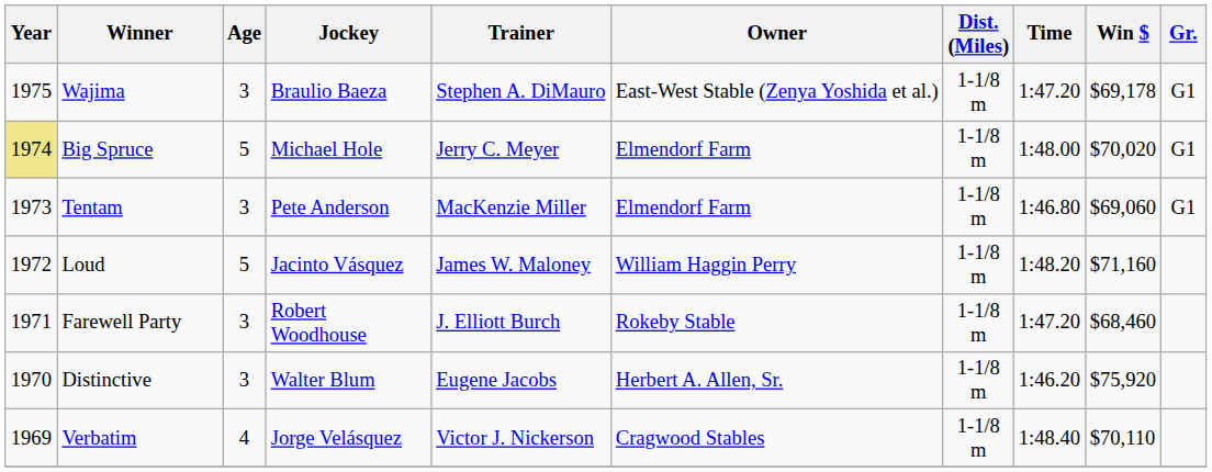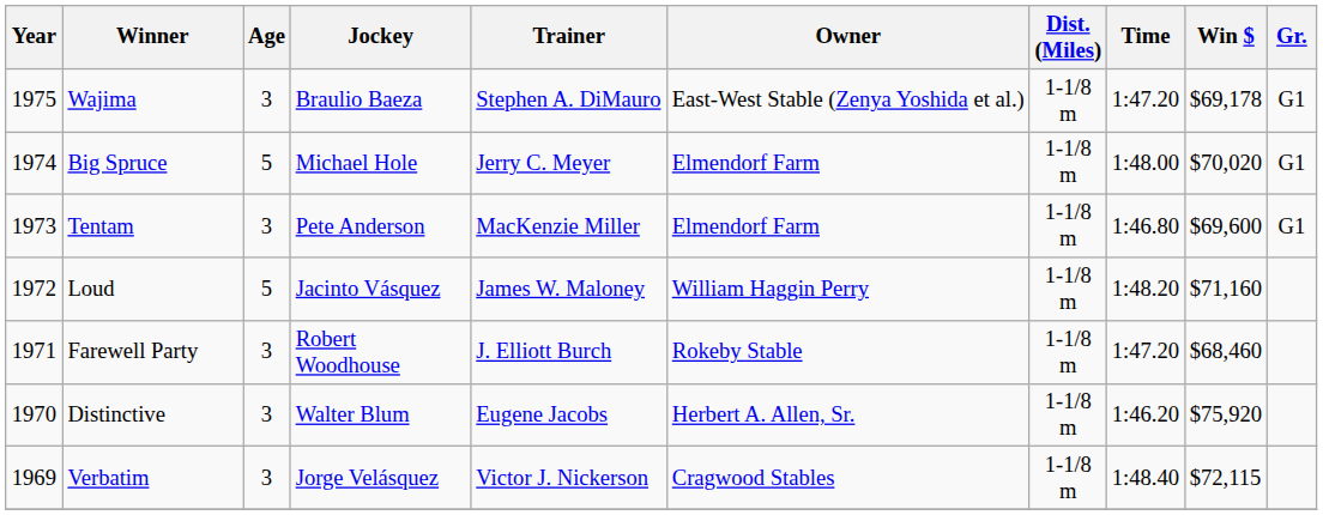 <table class="wikitable sortable" style="font-size:90%">
 <tr>
 <th style="width:30px">Year</th>
 <th style="width:110px">Winner</th>
 <th style="width:20px">Age</th>
 <th style="width:110px">Jockey</th>
 <th style="width:120px">Trainer</th>
 <th>Owner<br></th>
 <th style="width:25px"><a href='#'>Dist.</a><br> <span>(<a href='#'>Miles</a>)</span></th>
 <th style="width:25px">Time</th>
 <th style="width:35px">Win <a href='#'>$</a></th>
 <th style="width:25px"><a href='#'>Gr.</a></th>
 </tr>
 <tr>
 <td align=center>1975</td>
 <td><a href='#'>Wajima</a></td>
 <td align=center>3</td>
 <td><a href='#'>Braulio Baeza</a></td>
 <td><a href='#'>Stephen A. DiMauro</a></td>
 <td>East-West Stable (<a href='#'>Zenya Yoshida</a> et al.)</td>
 <td align=center>1-1/8 m</td>
 <td>1:47.20</td>
 <td>$69,178</td>
 <td align=center>G1</td>
 </tr>
 <tr>
-<td align=center style="background: khaki;">1974</td>
+<td align=center>1974</td>
 <td><a href='#'>Big Spruce</a></td>
 <td align=center>5</td>
 <td><a href='#'>Michael Hole</a></td>
 <td><a href='#'>Jerry C. Meyer</a></td>
 <td><a href='#'>Elmendorf Farm</a></td>
 <td align=center>1-1/8 m</td>
 <td>1:48.00</td>
 <td>$70,020</td>
 <td align=center>G1</td>
 </tr>
 <tr>
 <td align=center>1973</td>
 <td><a href='#'>Tentam</a></td>
 <td align=center>3</td>
 <td><a href='#'>Pete Anderson</a></td>
 <td><a href='#'>MacKenzie Miller</a></td>
 <td><a href='#'>Elmendorf Farm</a></td>
 <td align=center>1-1/8 m</td>
 <td>1:46.80</td>
-<td>$69,060</td>
+<td>$69,600</td>
 <td align=center>G1</td>
 </tr>
 <tr>
 <td align=center>1972</td>
 <td>Loud</td>
 <td align=center>5</td>
 <td><a href='#'>Jacinto Vásquez</a></td>
 <td><a href='#'>James W. Maloney</a></td>
 <td><a href='#'>William Haggin Perry</a></td>
 <td align=center>1-1/8 m</td>
 <td>1:48.20</td>
 <td>$71,160</td>
 <td></td>
 </tr>
 <tr>
 <td align=center>1971</td>
 <td>Farewell Party</td>
 <td align=center>3</td>
 <td><a href='#'>Robert Woodhouse</a></td>
 <td><a href='#'>J. Elliott Burch</a></td>
 <td><a href='#'>Rokeby Stable</a></td>
 <td align=center>1-1/8 m</td>
 <td>1:47.20</td>
 <td>$68,460</td>
 <td></td>
 </tr>
 <tr>
 <td align=center>1970</td>
 <td>Distinctive</td>
 <td align=center>3</td>
 <td><a href='#'>Walter Blum</a></td>
 <td><a href='#'>Eugene Jacobs</a></td>
 <td><a href='#'>Herbert A. Allen, Sr.</a></td>
 <td align=center>1-1/8 m</td>
 <td>1:46.20</td>
 <td>$75,920</td>
 <td></td>
 </tr>
 <tr>
 <td align=center>1969</td>
 <td><a href='#'>Verbatim</a></td>
-<td align=center>4</td>
+<td align=center>3</td>
 <td><a href='#'>Jorge Velásquez</a></td>
 <td><a href='#'>Victor J. Nickerson</a></td>
 <td><a href='#'>Cragwood Stables</a></td>
 <td align=center>1-1/8 m</td>
 <td>1:48.40</td>
-<td>$70,110</td>
+<td>$72,115</td>
 <td></td>
 </tr>
 <tr>
 </tr>
 </table>
